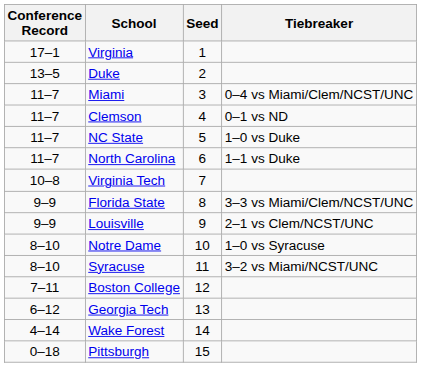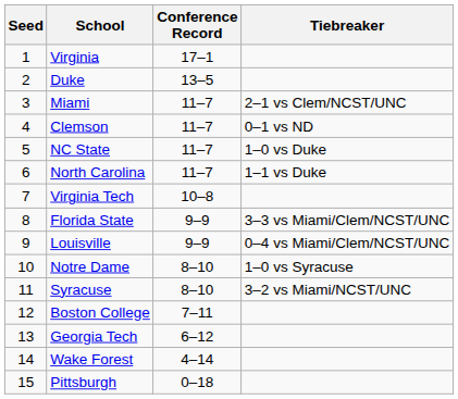 <table class="wikitable" style="white-space:nowrap; font-size:95%; text-align:center">
 <tr>
+<th>Seed</th>
+<th>School</th>
 <th>Conference<br>Record</th>
-<th>School</th>
-<th>Seed</th>
 <th>Tiebreaker</th>
 </tr>
 <tr>
+<td>1</td>
+<td align=left><a href='#'>Virginia</a></td>
 <td>17–1</td>
-<td align=left><a href='#'>Virginia</a></td>
-<td>1</td>
 <td></td>
 </tr>
 <tr>
+<td>2</td>
+<td align=left><a href='#'>Duke</a></td>
 <td>13–5</td>
-<td align=left><a href='#'>Duke</a></td>
-<td>2</td>
 <td></td>
 </tr>
 <tr>
+<td>3</td>
+<td align=left><a href='#'>Miami</a></td>
 <td>11–7</td>
-<td align=left><a href='#'>Miami</a></td>
-<td>3</td>
+<td align=left>2–1 vs Clem/NCST/UNC</td>
+</tr>
+<tr>
+<td>4</td>
+<td align=left><a href='#'>Clemson</a></td>
+<td>11–7</td>
+<td align=left>0–1 vs ND</td>
+</tr>
+<tr>
+<td>5</td>
+<td align=left><a href='#'>NC State</a></td>
+<td>11–7</td>
+<td align=left>1–0 vs Duke</td>
+</tr>
+<tr>
+<td>6</td>
+<td align=left><a href='#'>North Carolina</a></td>
+<td>11–7</td>
+<td align=left>1–1 vs Duke</td>
+</tr>
+<tr>
+<td>7</td>
+<td align=left><a href='#'>Virginia Tech</a></td>
+<td>10–8</td>
+<td></td>
+</tr>
+<tr>
+<td>8</td>
+<td align=left><a href='#'>Florida State</a></td>
+<td>9–9</td>
+<td align=left>3–3 vs Miami/Clem/NCST/UNC</td>
+</tr>
+<tr>
+<td>9</td>
+<td align=left><a href='#'>Louisville</a></td>
+<td>9–9</td>
 <td align=left>0–4 vs Miami/Clem/NCST/UNC</td>
 </tr>
 <tr>
-<td>11–7</td>
-<td align=left><a href='#'>Clemson</a></td>
-<td>4</td>
-<td align=left>0–1 vs ND</td>
+<td>10</td>
+<td align=left><a href='#'>Notre Dame</a></td>
+<td>8–10</td>
+<td align=left>1–0 vs Syracuse</td>
 </tr>
 <tr>
-<td>11–7</td>
-<td align=left><a href='#'>NC State</a></td>
-<td>5</td>
-<td align=left>1–0 vs Duke</td>
+<td>11</td>
+<td align=left><a href='#'>Syracuse</a></td>
+<td>8–10</td>
+<td align=left>3–2 vs Miami/NCST/UNC</td>
 </tr>
 <tr>
-<td>11–7</td>
-<td align=left><a href='#'>North Carolina</a></td>
-<td>6</td>
-<td align=left>1–1 vs Duke</td>
-</tr>
-<tr>
-<td>10–8</td>
-<td align=left><a href='#'>Virginia Tech</a></td>
-<td>7</td>
+<td>12</td>
+<td align=left><a href='#'>Boston College</a></td>
+<td>7–11</td>
 <td></td>
 </tr>
 <tr>
-<td>9–9</td>
-<td align=left><a href='#'>Florida State</a></td>
-<td>8</td>
-<td align=left>3–3 vs Miami/Clem/NCST/UNC</td>
-</tr>
-<tr>
-<td>9–9</td>
-<td align=left><a href='#'>Louisville</a></td>
-<td>9</td>
-<td align=left>2–1 vs Clem/NCST/UNC</td>
-</tr>
-<tr>
-<td>8–10</td>
-<td align=left><a href='#'>Notre Dame</a></td>
-<td>10</td>
-<td align=left>1–0 vs Syracuse</td>
-</tr>
-<tr>
-<td>8–10</td>
-<td align=left><a href='#'>Syracuse</a></td>
-<td>11</td>
-<td align=left>3–2 vs Miami/NCST/UNC</td>
-</tr>
-<tr>
-<td>7–11</td>
-<td align=left><a href='#'>Boston College</a></td>
-<td>12</td>
+<td>13</td>
+<td align=left><a href='#'>Georgia Tech</a></td>
+<td>6–12</td>
 <td></td>
 </tr>
 <tr>
-<td>6–12</td>
-<td align=left><a href='#'>Georgia Tech</a></td>
-<td>13</td>
+<td>14</td>
+<td align=left><a href='#'>Wake Forest</a></td>
+<td>4–14</td>
 <td></td>
 </tr>
 <tr>
-<td>4–14</td>
-<td align=left><a href='#'>Wake Forest</a></td>
-<td>14</td>
-<td></td>
-</tr>
-<tr>
+<td>15</td>
+<td align=left><a href='#'>Pittsburgh</a></td>
 <td>0–18</td>
-<td align=left><a href='#'>Pittsburgh</a></td>
-<td>15</td>
 <td></td>
 </tr>
 </table>
